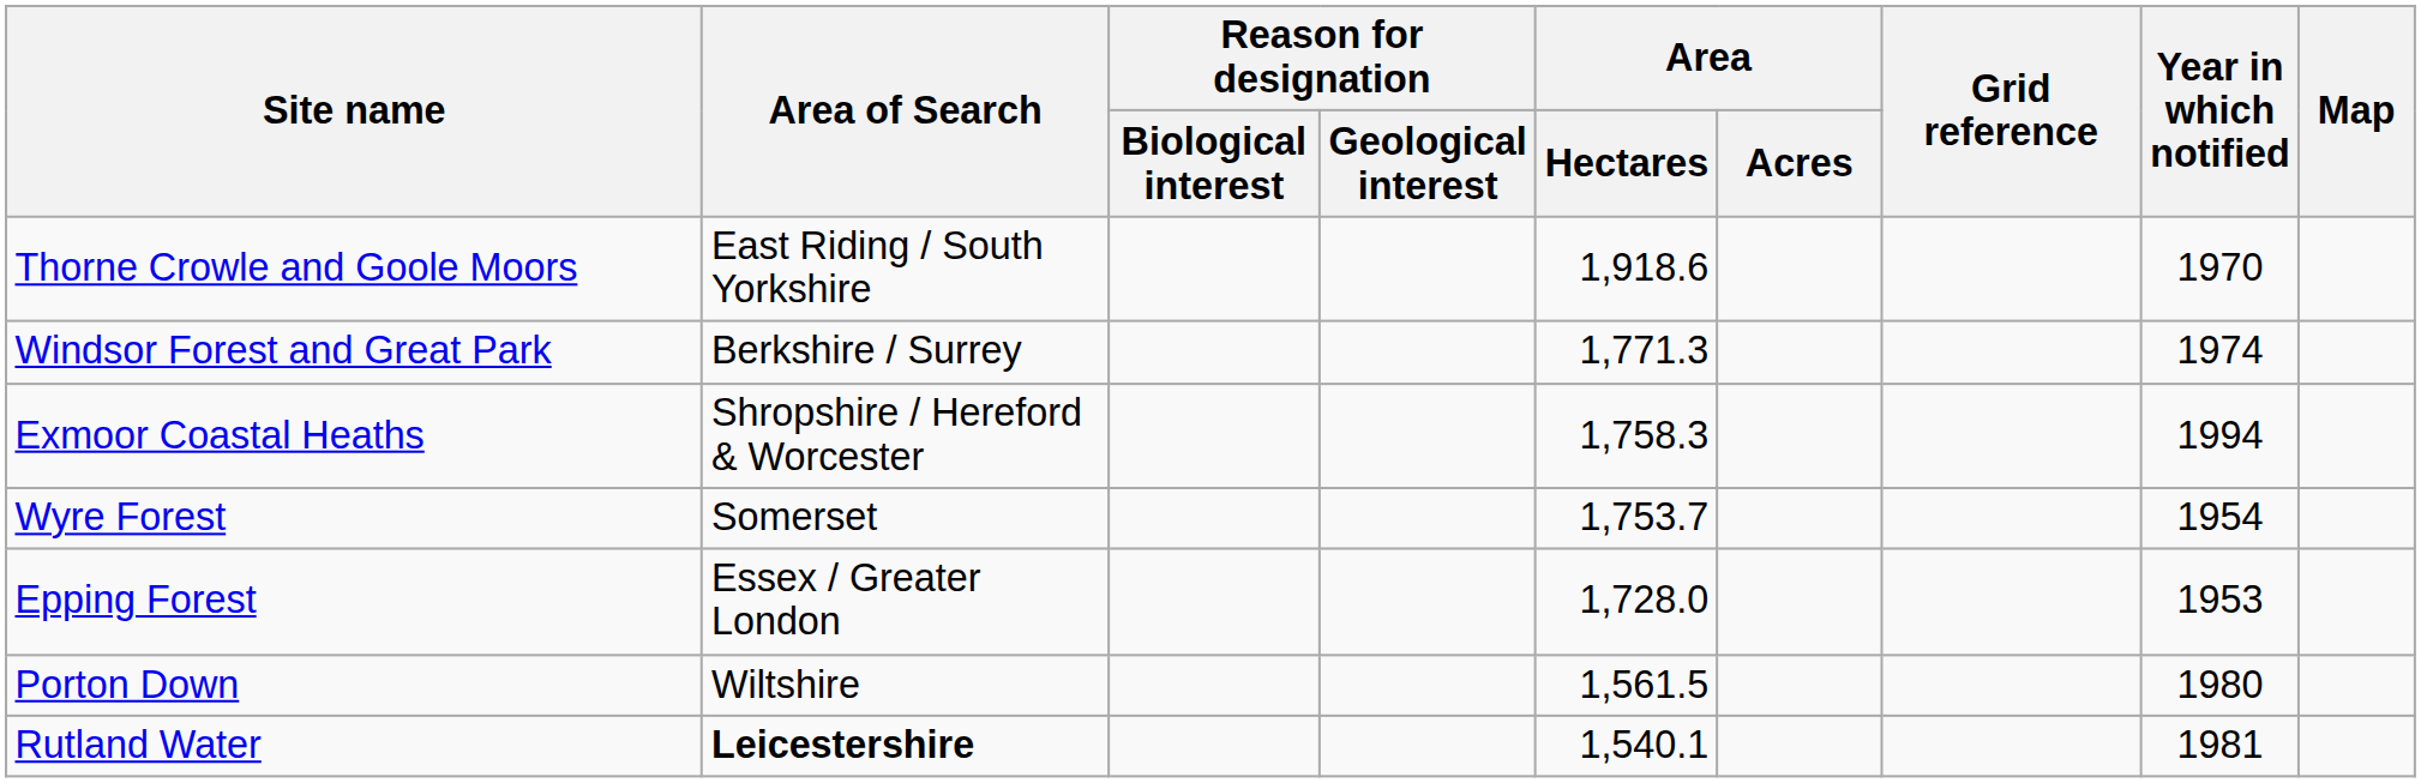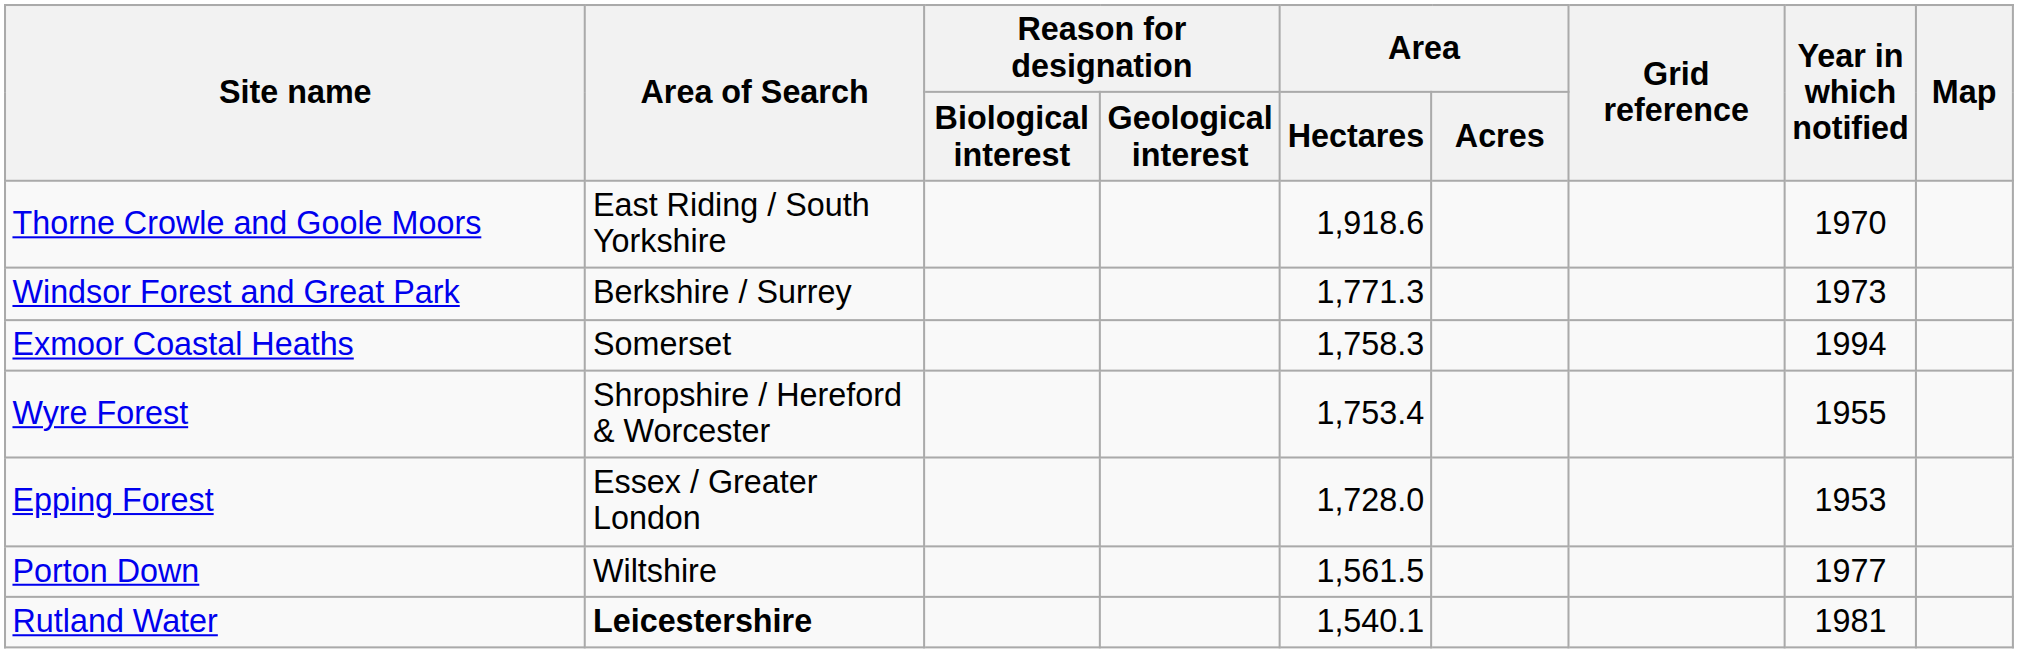 <table class="wikitable">
 <tr>
 <th width="280" rowspan="2">Site name</th>
 <th width="160" rowspan="2">Area of Search</th>
 <th width="160" colspan="2">Reason for designation</th>
 <th width="120" colspan="2">Area</th>
 <th width="100" rowspan="2">Grid reference</th>
 <th width="50" rowspan="2">Year in which notified</th>
 <th width="40" rowspan="2">Map</th>
 </tr>
 <tr>
 <th width="80">Biological interest</th>
 <th width="80">Geological interest</th>
 <th width="60">Hectares</th>
 <th width="60">Acres</th>
 </tr>
 <tr>
 <td><a href='#'>Thorne Crowle and Goole Moors</a></td>
 <td>East Riding / South Yorkshire</td>
 <td align="center"></td>
 <td></td>
 <td align="right">1,918.6</td>
 <td align="right"></td>
 <td align="center"></td>
 <td align="center">1970</td>
 <td align="center"></td>
 </tr>
 <tr>
 <td><a href='#'>Windsor Forest and Great Park</a></td>
 <td>Berkshire / Surrey</td>
 <td align="center"></td>
 <td></td>
 <td align="right">1,771.3</td>
 <td align="right"></td>
 <td align="center"></td>
-<td align="center">1974</td>
+<td align="center">1973</td>
 <td align="center"></td>
 </tr>
 <tr>
 <td><a href='#'>Exmoor Coastal Heaths</a></td>
-<td>Shropshire / Hereford & Worcester</td>
+<td>Somerset</td>
 <td align="center"></td>
 <td></td>
 <td align="right">1,758.3</td>
 <td align="right"></td>
 <td align="center"></td>
 <td align="center">1994</td>
 <td align="center"></td>
 </tr>
 <tr>
 <td><a href='#'>Wyre Forest</a></td>
-<td>Somerset</td>
+<td>Shropshire / Hereford & Worcester</td>
 <td align="center"></td>
 <td></td>
-<td align="right">1,753.7</td>
+<td align="right">1,753.4</td>
 <td align="right"></td>
 <td align="center"></td>
-<td align="center">1954</td>
+<td align="center">1955</td>
 <td align="center"></td>
 </tr>
 <tr>
 <td><a href='#'>Epping Forest</a></td>
 <td>Essex / Greater London</td>
 <td align="center"></td>
 <td></td>
 <td align="right">1,728.0</td>
 <td align="right"></td>
 <td align="center"></td>
 <td align="center">1953</td>
 <td align="center"></td>
 </tr>
 <tr>
 <td><a href='#'>Porton Down</a></td>
 <td>Wiltshire</td>
 <td align="center"></td>
 <td></td>
 <td align="right">1,561.5</td>
 <td align="right"></td>
 <td align="center"></td>
-<td align="center">1980</td>
+<td align="center">1977</td>
 <td align="center"></td>
 </tr>
 <tr>
 <td><a href='#'>Rutland Water</a></td>
 <td><strong>Leicestershire</strong></td>
 <td align="center"></td>
 <td></td>
 <td align="right">1,540.1</td>
 <td align="right"></td>
 <td align="center"></td>
 <td align="center">1981</td>
 <td align="center"></td>
 </tr>
 </table>
